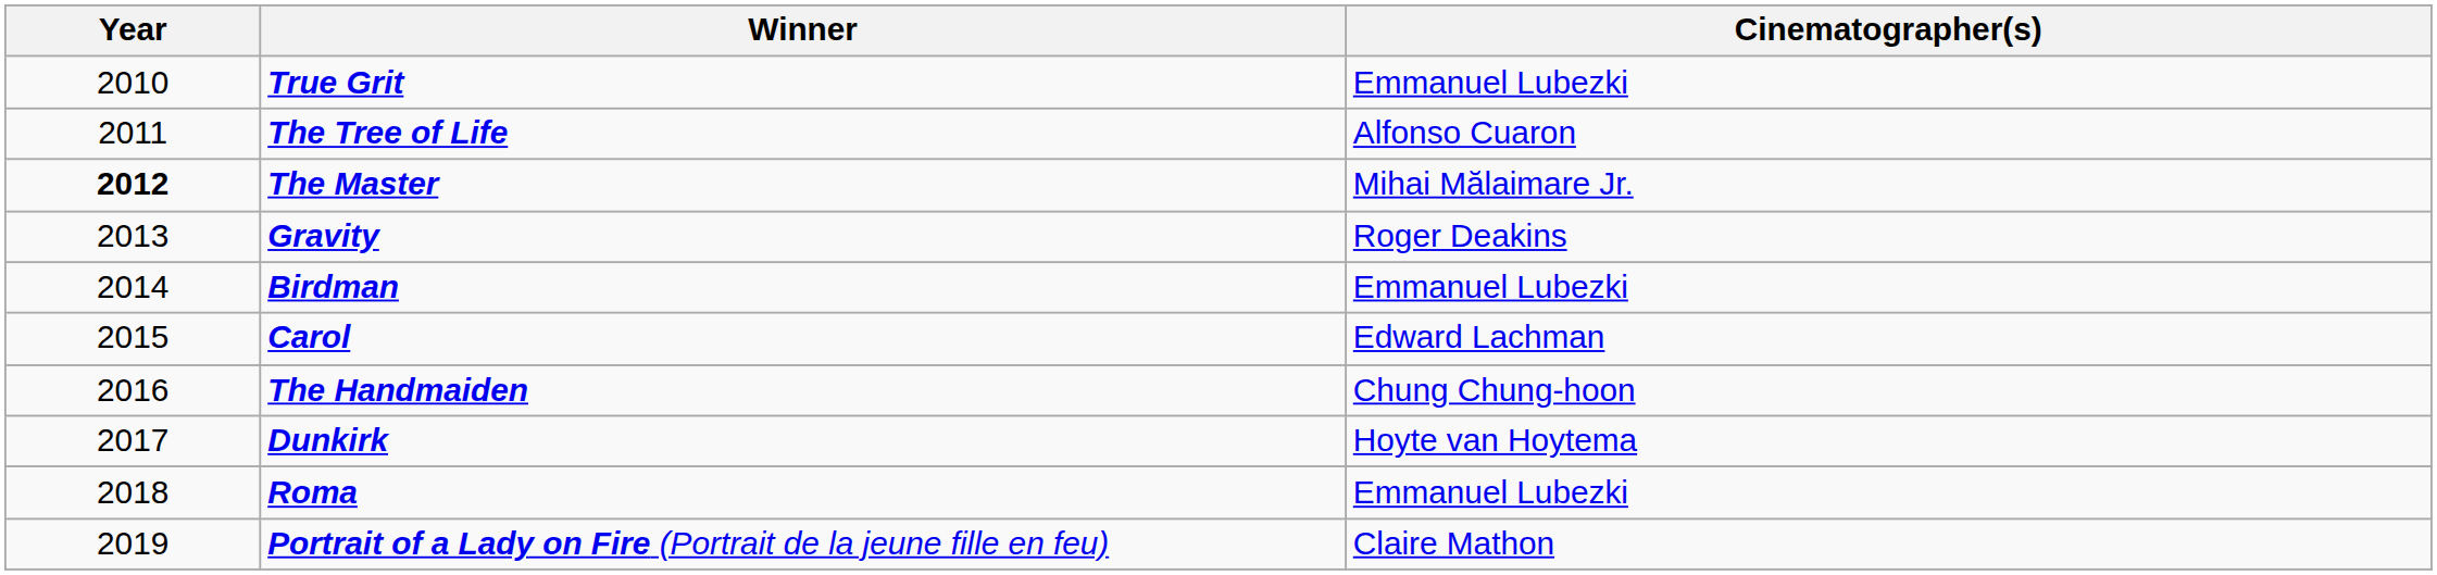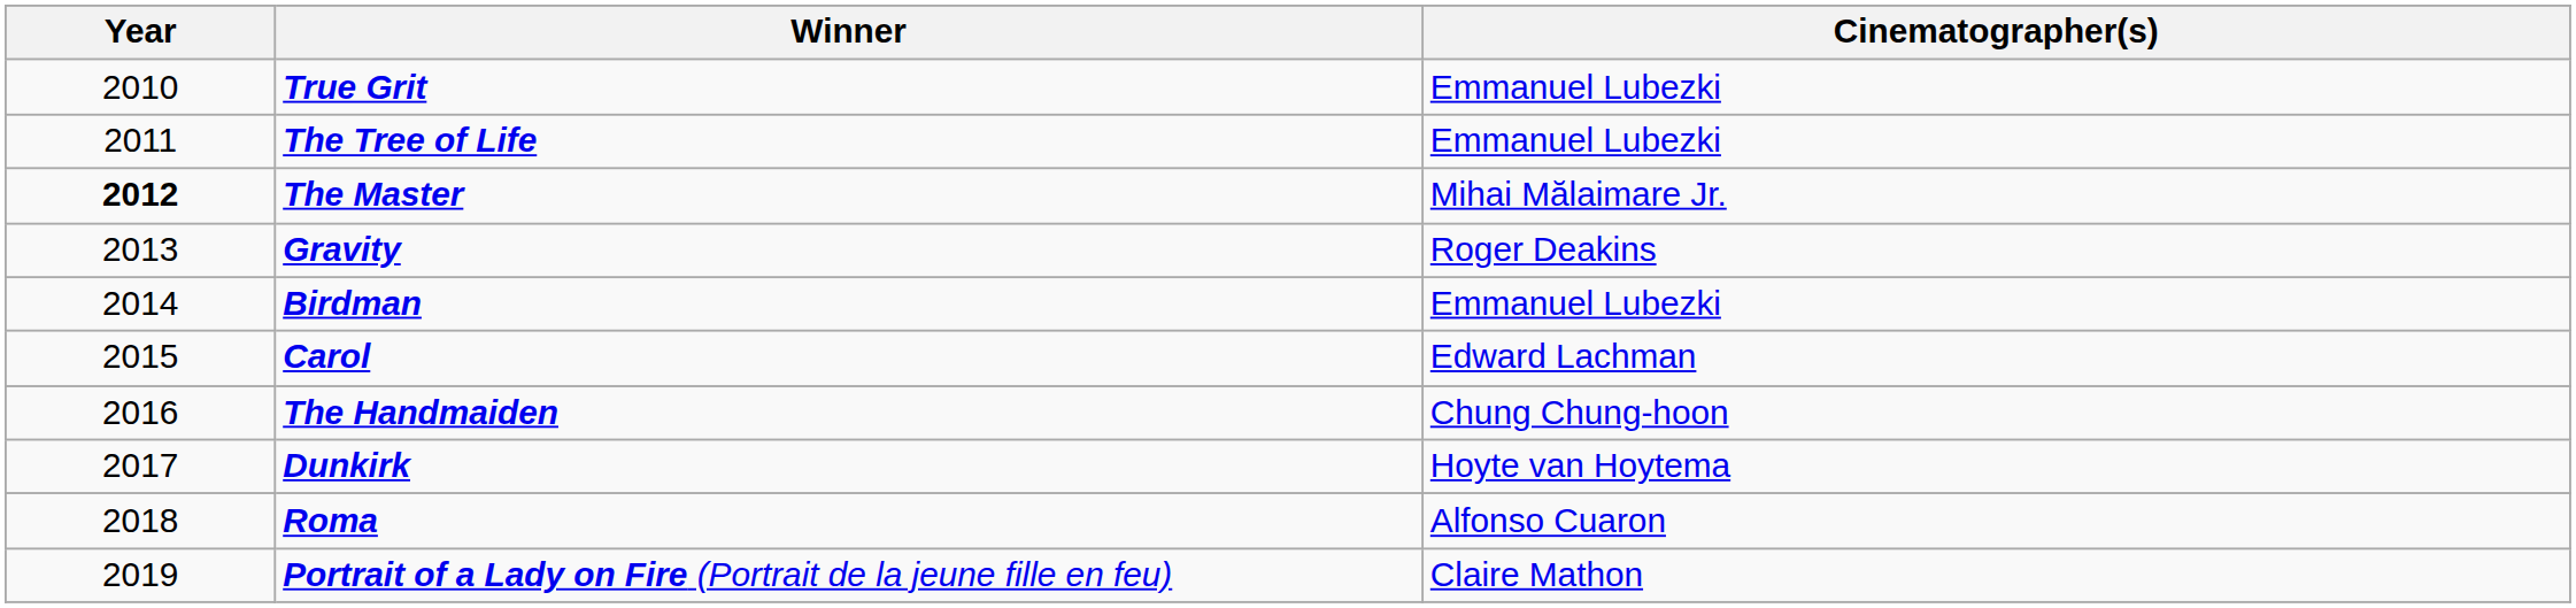 <table class="wikitable" width="95%" cellpadding="5">
 <tr>
 <th width="100"><strong>Year</strong></th>
 <th width="450"><strong>Winner</strong></th>
 <th width="450"><strong>Cinematographer(s)</strong></th>
 </tr>
 <tr>
 <td style="text-align:center;">2010</td>
 <td><strong><em><a href='#'>True Grit</a></em></strong></td>
 <td><a href='#'>Emmanuel Lubezki</a></td>
 </tr>
 <tr>
 <td style="text-align:center;">2011</td>
 <td><strong><em><a href='#'>The Tree of Life</a></em></strong></td>
-<td><a href='#'>Alfonso Cuaron</a></td>
+<td><a href='#'>Emmanuel Lubezki</a></td>
 </tr>
 <tr>
 <td style="text-align:center;"><strong>2012</strong></td>
 <td><strong><em><a href='#'>The Master</a></em></strong></td>
 <td><a href='#'>Mihai Mălaimare Jr.</a></td>
 </tr>
 <tr>
 <td style="text-align:center;">2013</td>
 <td><strong><em><a href='#'>Gravity</a></em></strong></td>
 <td><a href='#'>Roger Deakins</a></td>
 </tr>
 <tr>
 <td style="text-align:center;">2014</td>
 <td><strong><em><a href='#'>Birdman</a></em></strong></td>
 <td><a href='#'>Emmanuel Lubezki</a></td>
 </tr>
 <tr>
 <td style="text-align:center;">2015</td>
 <td><strong><em><a href='#'>Carol</a></em></strong></td>
 <td><a href='#'>Edward Lachman</a></td>
 </tr>
 <tr>
 <td style="text-align:center;">2016</td>
 <td><strong><em><a href='#'>The Handmaiden</a></em></strong></td>
 <td><a href='#'>Chung Chung-hoon</a></td>
 </tr>
 <tr>
 <td style="text-align:center;">2017</td>
 <td><strong><em><a href='#'>Dunkirk</a></em></strong></td>
 <td><a href='#'>Hoyte van Hoytema</a></td>
 </tr>
 <tr>
 <td style="text-align:center;">2018</td>
 <td><strong><em><a href='#'>Roma</a></em></strong></td>
-<td><a href='#'>Emmanuel Lubezki</a></td>
+<td><a href='#'>Alfonso Cuaron</a></td>
 </tr>
 <tr>
 <td style="text-align:center;">2019</td>
 <td><em><a href='#'><strong>Portrait of a Lady on Fire</strong> (Portrait de la jeune fille en feu)</a></em></td>
 <td><a href='#'>Claire Mathon</a></td>
 </tr>
 </table>
